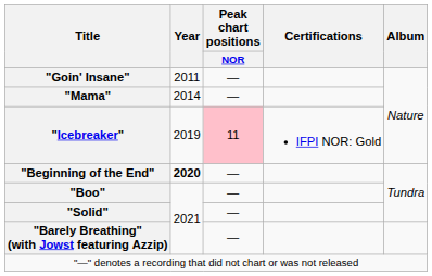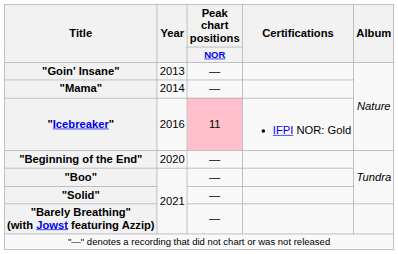 <table class="wikitable plainrowheaders" style="text-align:center;">
 <tr>
 <th scope="col" rowspan="2">Title</th>
 <th scope="col" rowspan="2">Year</th>
 <th scope="col" colspan="1">Peak chart positions</th>
 <th scope="col" rowspan="2">Certifications</th>
 <th scope="col" rowspan="2">Album</th>
 </tr>
 <tr>
 <th scope="col" style="width:3em;font-size:85%;"><a href='#'>NOR</a><br></th>
 </tr>
 <tr>
 <th scope="row">"Goin' Insane"</th>
-<td>2011</td>
+<td>2013</td>
 <td>—</td>
 <td></td>
 <td rowspan="3"><em>Nature</em></td>
 </tr>
 <tr>
 <th scope="row">"Mama"</th>
 <td>2014</td>
 <td>—</td>
 <td></td>
 </tr>
 <tr>
 <th scope="row">"<a href='#'>Icebreaker</a>"</th>
-<td>2019</td>
+<td>2016</td>
 <td style="background: pink;">11</td>
 <td><br><ul><li><a href='#'>IFPI</a> NOR: Gold</li></ul></td>
 </tr>
 <tr>
 <th scope="row">"Beginning of the End"</th>
-<td><strong>2020</strong></td>
+<td>2020</td>
 <td>—</td>
 <td></td>
 <td rowspan="3"><em>Tundra</em></td>
 </tr>
 <tr>
 <th scope="row">"Boo"</th>
 <td rowspan="3">2021</td>
 <td>—</td>
 <td></td>
 </tr>
 <tr>
 <th scope="row">"Solid"</th>
 <td>—</td>
 <td></td>
 </tr>
 <tr>
 <th scope="row">"Barely Breathing"<br><span>(with <a href='#'>Jowst</a> featuring Azzip)</span></th>
 <td>—</td>
 <td></td>
 <td></td>
 </tr>
 <tr>
 <td style="text-align:center; font-size:85%;" colspan="22">"—" denotes a recording that did not chart or was not released</td>
 </tr>
 </table>
